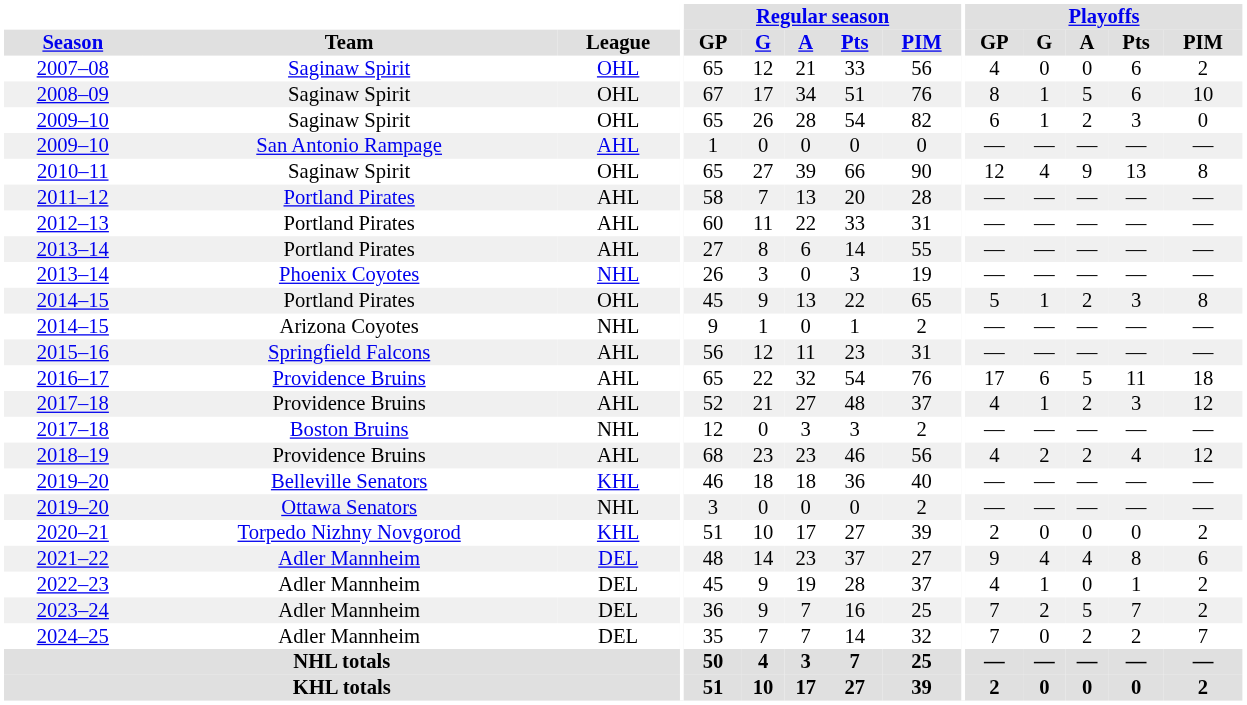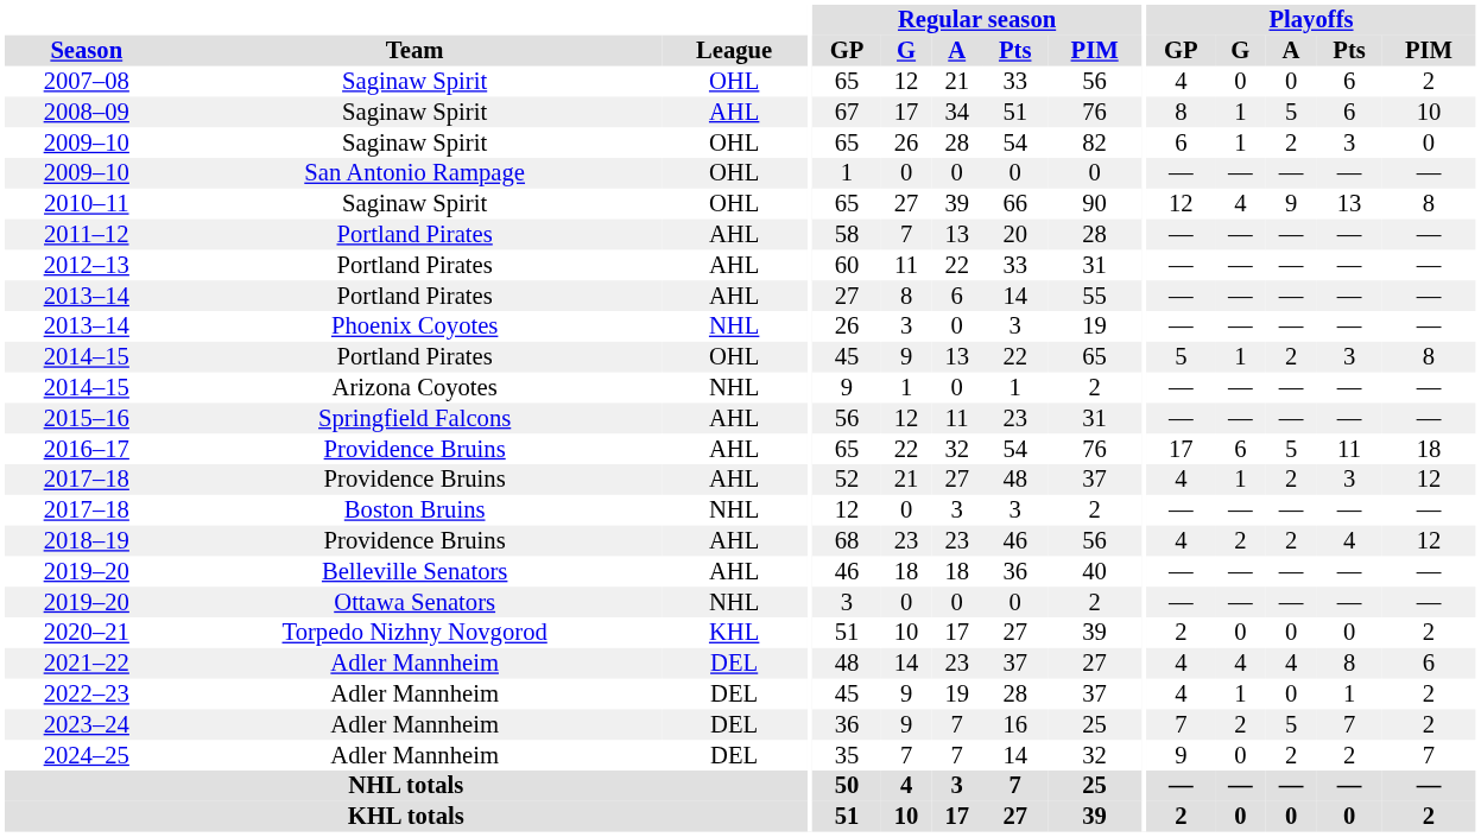 <table border="0" cellpadding="1" cellspacing="0" style="text-align:center; width:60em">
 <tr bgcolor="#e0e0e0">
 <th colspan="3"  bgcolor="#ffffff"></th>
 <th rowspan="99" bgcolor="#ffffff"></th>
 <th colspan="5"><a href='#'>Regular season</a></th>
 <th rowspan="99" bgcolor="#ffffff"></th>
 <th colspan="5"><a href='#'>Playoffs</a></th>
 </tr>
 <tr bgcolor="#e0e0e0">
 <th><a href='#'>Season</a></th>
 <th>Team</th>
 <th>League</th>
 <th>GP</th>
 <th><a href='#'>G</a></th>
 <th><a href='#'>A</a></th>
 <th><a href='#'>Pts</a></th>
 <th><a href='#'>PIM</a></th>
 <th>GP</th>
 <th>G</th>
 <th>A</th>
 <th>Pts</th>
 <th>PIM</th>
 </tr>
 <tr ALIGN="center">
 <td><a href='#'>2007–08</a></td>
 <td><a href='#'>Saginaw Spirit</a></td>
 <td><a href='#'>OHL</a></td>
 <td>65</td>
 <td>12</td>
 <td>21</td>
 <td>33</td>
 <td>56</td>
 <td>4</td>
 <td>0</td>
 <td>0</td>
 <td>6</td>
 <td>2</td>
 </tr>
 <tr ALIGN="center"  bgcolor="#f0f0f0">
 <td><a href='#'>2008–09</a></td>
 <td>Saginaw Spirit</td>
-<td>OHL</td>
+<td><a href='#'>AHL</a></td>
 <td>67</td>
 <td>17</td>
 <td>34</td>
 <td>51</td>
 <td>76</td>
 <td>8</td>
 <td>1</td>
 <td>5</td>
 <td>6</td>
 <td>10</td>
 </tr>
 <tr ALIGN="center">
 <td><a href='#'>2009–10</a></td>
 <td>Saginaw Spirit</td>
 <td>OHL</td>
 <td>65</td>
 <td>26</td>
 <td>28</td>
 <td>54</td>
 <td>82</td>
 <td>6</td>
 <td>1</td>
 <td>2</td>
 <td>3</td>
 <td>0</td>
 </tr>
 <tr ALIGN="center"  bgcolor="#f0f0f0">
 <td><a href='#'>2009–10</a></td>
 <td><a href='#'>San Antonio Rampage</a></td>
-<td><a href='#'>AHL</a></td>
+<td>OHL</td>
 <td>1</td>
 <td>0</td>
 <td>0</td>
 <td>0</td>
 <td>0</td>
 <td>—</td>
 <td>—</td>
 <td>—</td>
 <td>—</td>
 <td>—</td>
 </tr>
 <tr ALIGN="center">
 <td><a href='#'>2010–11</a></td>
 <td>Saginaw Spirit</td>
 <td>OHL</td>
 <td>65</td>
 <td>27</td>
 <td>39</td>
 <td>66</td>
 <td>90</td>
 <td>12</td>
 <td>4</td>
 <td>9</td>
 <td>13</td>
 <td>8</td>
 </tr>
 <tr ALIGN="center"  bgcolor="#f0f0f0">
 <td><a href='#'>2011–12</a></td>
 <td><a href='#'>Portland Pirates</a></td>
 <td>AHL</td>
 <td>58</td>
 <td>7</td>
 <td>13</td>
 <td>20</td>
 <td>28</td>
 <td>—</td>
 <td>—</td>
 <td>—</td>
 <td>—</td>
 <td>—</td>
 </tr>
 <tr ALIGN="center">
 <td><a href='#'>2012–13</a></td>
 <td>Portland Pirates</td>
 <td>AHL</td>
 <td>60</td>
 <td>11</td>
 <td>22</td>
 <td>33</td>
 <td>31</td>
 <td>—</td>
 <td>—</td>
 <td>—</td>
 <td>—</td>
 <td>—</td>
 </tr>
 <tr ALIGN="center"   bgcolor="#f0f0f0">
 <td><a href='#'>2013–14</a></td>
 <td>Portland Pirates</td>
 <td>AHL</td>
 <td>27</td>
 <td>8</td>
 <td>6</td>
 <td>14</td>
 <td>55</td>
 <td>—</td>
 <td>—</td>
 <td>—</td>
 <td>—</td>
 <td>—</td>
 </tr>
 <tr ALIGN="center">
 <td><a href='#'>2013–14</a></td>
 <td><a href='#'>Phoenix Coyotes</a></td>
 <td><a href='#'>NHL</a></td>
 <td>26</td>
 <td>3</td>
 <td>0</td>
 <td>3</td>
 <td>19</td>
 <td>—</td>
 <td>—</td>
 <td>—</td>
 <td>—</td>
 <td>—</td>
 </tr>
 <tr ALIGN="center"   bgcolor="#f0f0f0">
 <td><a href='#'>2014–15</a></td>
 <td>Portland Pirates</td>
 <td>OHL</td>
 <td>45</td>
 <td>9</td>
 <td>13</td>
 <td>22</td>
 <td>65</td>
 <td>5</td>
 <td>1</td>
 <td>2</td>
 <td>3</td>
 <td>8</td>
 </tr>
 <tr ALIGN="center">
 <td><a href='#'>2014–15</a></td>
 <td>Arizona Coyotes</td>
 <td>NHL</td>
 <td>9</td>
 <td>1</td>
 <td>0</td>
 <td>1</td>
 <td>2</td>
 <td>—</td>
 <td>—</td>
 <td>—</td>
 <td>—</td>
 <td>—</td>
 </tr>
 <tr ALIGN="center"   bgcolor="#f0f0f0">
 <td><a href='#'>2015–16</a></td>
 <td><a href='#'>Springfield Falcons</a></td>
 <td>AHL</td>
 <td>56</td>
 <td>12</td>
 <td>11</td>
 <td>23</td>
 <td>31</td>
 <td>—</td>
 <td>—</td>
 <td>—</td>
 <td>—</td>
 <td>—</td>
 </tr>
 <tr ALIGN="center">
 <td><a href='#'>2016–17</a></td>
 <td><a href='#'>Providence Bruins</a></td>
 <td>AHL</td>
 <td>65</td>
 <td>22</td>
 <td>32</td>
 <td>54</td>
 <td>76</td>
 <td>17</td>
 <td>6</td>
 <td>5</td>
 <td>11</td>
 <td>18</td>
 </tr>
 <tr ALIGN="center"   bgcolor="#f0f0f0">
 <td><a href='#'>2017–18</a></td>
 <td>Providence Bruins</td>
 <td>AHL</td>
 <td>52</td>
 <td>21</td>
 <td>27</td>
 <td>48</td>
 <td>37</td>
 <td>4</td>
 <td>1</td>
 <td>2</td>
 <td>3</td>
 <td>12</td>
 </tr>
 <tr ALIGN="center">
 <td><a href='#'>2017–18</a></td>
 <td><a href='#'>Boston Bruins</a></td>
 <td>NHL</td>
 <td>12</td>
 <td>0</td>
 <td>3</td>
 <td>3</td>
 <td>2</td>
 <td>—</td>
 <td>—</td>
 <td>—</td>
 <td>—</td>
 <td>—</td>
 </tr>
 <tr ALIGN="center"   bgcolor="#f0f0f0">
 <td><a href='#'>2018–19</a></td>
 <td>Providence Bruins</td>
 <td>AHL</td>
 <td>68</td>
 <td>23</td>
 <td>23</td>
 <td>46</td>
 <td>56</td>
 <td>4</td>
 <td>2</td>
 <td>2</td>
 <td>4</td>
 <td>12</td>
 </tr>
 <tr ALIGN="center">
 <td><a href='#'>2019–20</a></td>
 <td><a href='#'>Belleville Senators</a></td>
-<td><a href='#'>KHL</a></td>
+<td>AHL</td>
 <td>46</td>
 <td>18</td>
 <td>18</td>
 <td>36</td>
 <td>40</td>
 <td>—</td>
 <td>—</td>
 <td>—</td>
 <td>—</td>
 <td>—</td>
 </tr>
 <tr ALIGN="center"   bgcolor="#f0f0f0">
 <td><a href='#'>2019–20</a></td>
 <td><a href='#'>Ottawa Senators</a></td>
 <td>NHL</td>
 <td>3</td>
 <td>0</td>
 <td>0</td>
 <td>0</td>
 <td>2</td>
 <td>—</td>
 <td>—</td>
 <td>—</td>
 <td>—</td>
 <td>—</td>
 </tr>
 <tr ALIGN="center">
 <td><a href='#'>2020–21</a></td>
 <td><a href='#'>Torpedo Nizhny Novgorod</a></td>
 <td><a href='#'>KHL</a></td>
 <td>51</td>
 <td>10</td>
 <td>17</td>
 <td>27</td>
 <td>39</td>
 <td>2</td>
 <td>0</td>
 <td>0</td>
 <td>0</td>
 <td>2</td>
 </tr>
 <tr ALIGN="center"   bgcolor="#f0f0f0">
 <td><a href='#'>2021–22</a></td>
 <td><a href='#'>Adler Mannheim</a></td>
 <td><a href='#'>DEL</a></td>
 <td>48</td>
 <td>14</td>
 <td>23</td>
 <td>37</td>
 <td>27</td>
-<td>9</td>
+<td>4</td>
 <td>4</td>
 <td>4</td>
 <td>8</td>
 <td>6</td>
 </tr>
 <tr ALIGN="center">
 <td><a href='#'>2022–23</a></td>
 <td>Adler Mannheim</td>
 <td>DEL</td>
 <td>45</td>
 <td>9</td>
 <td>19</td>
 <td>28</td>
 <td>37</td>
 <td>4</td>
 <td>1</td>
 <td>0</td>
 <td>1</td>
 <td>2</td>
 </tr>
 <tr ALIGN="center"   bgcolor="#f0f0f0">
 <td><a href='#'>2023–24</a></td>
 <td>Adler Mannheim</td>
 <td>DEL</td>
 <td>36</td>
 <td>9</td>
 <td>7</td>
 <td>16</td>
 <td>25</td>
 <td>7</td>
 <td>2</td>
 <td>5</td>
 <td>7</td>
 <td>2</td>
 </tr>
 <tr ALIGN="center">
 <td><a href='#'>2024–25</a></td>
 <td>Adler Mannheim</td>
 <td>DEL</td>
 <td>35</td>
 <td>7</td>
 <td>7</td>
 <td>14</td>
 <td>32</td>
-<td>7</td>
+<td>9</td>
 <td>0</td>
 <td>2</td>
 <td>2</td>
 <td>7</td>
 </tr>
 <tr bgcolor="#e0e0e0">
 <th colspan="3">NHL totals</th>
 <th>50</th>
 <th>4</th>
 <th>3</th>
 <th>7</th>
 <th>25</th>
 <th>—</th>
 <th>—</th>
 <th>—</th>
 <th>—</th>
 <th>—</th>
 </tr>
 <tr bgcolor="#e0e0e0">
 <th colspan="3">KHL totals</th>
 <th>51</th>
 <th>10</th>
 <th>17</th>
 <th>27</th>
 <th>39</th>
 <th>2</th>
 <th>0</th>
 <th>0</th>
 <th>0</th>
 <th>2</th>
 </tr>
 </table>
